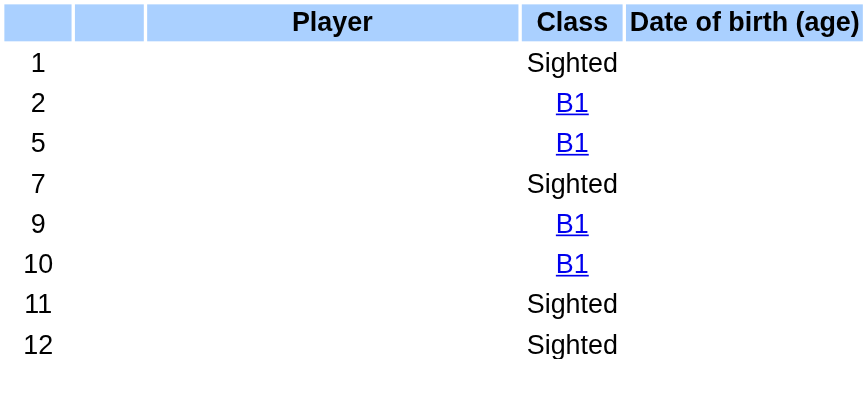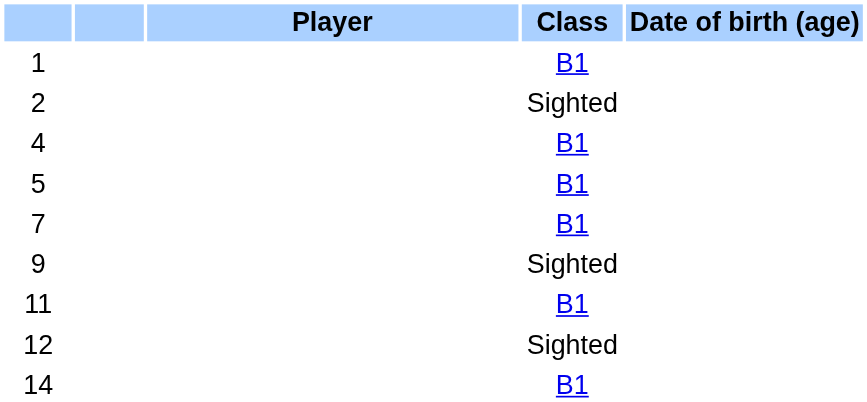 <table class="sortable" border="0" cellspacing="2" cellpadding="2">
 <tr style="background-color:#AAD0FF">
 <th width=8%></th>
 <th width=8%></th>
 <th width=44%>Player</th>
 <th width=12%>Class</th>
 <th width=28%>Date of birth (age)</th>
 </tr>
 <tr>
 <td style="text-align: center;">1</td>
 <td style="text-align: center;"></td>
 <td></td>
+<td style="text-align: center;"><a href='#'>B1</a></td>
+<td></td>
+</tr>
+<tr>
+<td style="text-align: center;">2</td>
+<td style="text-align: center;"></td>
+<td></td>
 <td style="text-align: center;">Sighted</td>
 <td></td>
 </tr>
 <tr>
-<td style="text-align: center;">2</td>
+<td style="text-align: center;">4</td>
 <td style="text-align: center;"></td>
 <td></td>
 <td style="text-align: center;"><a href='#'>B1</a></td>
 <td></td>
 </tr>
 <tr>
 <td style="text-align: center;">5</td>
 <td style="text-align: center;"></td>
 <td></td>
 <td style="text-align: center;"><a href='#'>B1</a></td>
 <td></td>
 </tr>
 <tr>
 <td style="text-align: center;">7</td>
 <td style="text-align: center;"></td>
 <td></td>
-<td style="text-align: center;">Sighted</td>
+<td style="text-align: center;"><a href='#'>B1</a></td>
 <td></td>
 </tr>
 <tr>
 <td style="text-align: center;">9</td>
 <td style="text-align: center;"></td>
 <td></td>
-<td style="text-align: center;"><a href='#'>B1</a></td>
-<td></td>
-</tr>
-<tr>
-<td style="text-align: center;">10</td>
-<td style="text-align: center;"></td>
-<td></td>
-<td style="text-align: center;"><a href='#'>B1</a></td>
+<td style="text-align: center;">Sighted</td>
 <td></td>
 </tr>
 <tr>
 <td style="text-align: center;">11</td>
 <td style="text-align: center;"></td>
 <td></td>
-<td style="text-align: center;">Sighted</td>
+<td style="text-align: center;"><a href='#'>B1</a></td>
 <td></td>
 </tr>
 <tr>
 <td style="text-align: center;">12</td>
 <td style="text-align: center;"></td>
 <td></td>
 <td style="text-align: center;">Sighted</td>
 <td></td>
 </tr>
+<tr>
+<td style="text-align: center;">14</td>
+<td style="text-align: center;"></td>
+<td></td>
+<td style="text-align: center;"><a href='#'>B1</a></td>
+<td></td>
+</tr>
 </table>
